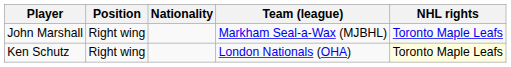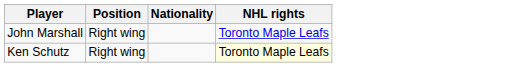 <table class="wikitable">
 <tr>
 <th>Player</th>
 <th>Position</th>
 <th>Nationality</th>
-<th>Team (league)</th>
 <th>NHL rights</th>
 </tr>
 <tr>
 <td>John Marshall</td>
 <td>Right wing</td>
 <td></td>
-<td><a href='#'>Markham Seal-a-Wax</a> (MJBHL)</td>
 <td><a href='#'>Toronto Maple Leafs</a></td>
 </tr>
 <tr>
 <td>Ken Schutz</td>
 <td>Right wing</td>
 <td></td>
-<td><a href='#'>London Nationals</a> (<a href='#'>OHA</a>)</td>
 <td style="background: lightyellow;">Toronto Maple Leafs</td>
 </tr>
 </table>
